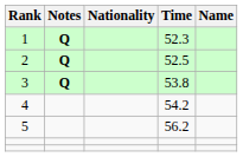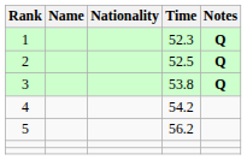 <table class="wikitable sortable" style="text-align:center">
 <tr>
 <th>Rank</th>
-<th>Notes</th>
+<th>Name</th>
 <th>Nationality</th>
 <th>Time</th>
-<th>Name</th>
+<th>Notes</th>
 </tr>
 <tr bgcolor=ccffcc>
 <td>1</td>
-<td><strong>Q</strong></td>
+<td align=left></td>
 <td align=left></td>
 <td>52.3</td>
-<td align=left></td>
+<td><strong>Q</strong></td>
 </tr>
 <tr bgcolor=ccffcc>
 <td>2</td>
-<td><strong>Q</strong></td>
+<td align=left></td>
 <td align=left></td>
 <td>52.5</td>
-<td align=left></td>
+<td><strong>Q</strong></td>
 </tr>
 <tr bgcolor=ccffcc>
 <td>3</td>
-<td><strong>Q</strong></td>
+<td align=left></td>
 <td align=left></td>
 <td>53.8</td>
-<td align=left></td>
+<td><strong>Q</strong></td>
 </tr>
 <tr>
 <td>4</td>
-<td></td>
+<td align=left></td>
 <td align=left></td>
 <td>54.2</td>
-<td align=left></td>
+<td></td>
 </tr>
 <tr>
 <td>5</td>
-<td></td>
+<td align=left></td>
 <td align=left></td>
 <td>56.2</td>
-<td align=left></td>
+<td></td>
 </tr>
 <tr>
 <td></td>
-<td></td>
+<td align=left></td>
 <td align=left></td>
 <td></td>
-<td align=left></td>
+<td></td>
 </tr>
 <tr>
 <td></td>
-<td></td>
+<td align=left></td>
 <td align=left></td>
 <td></td>
-<td align=left></td>
+<td></td>
 </tr>
 </table>
